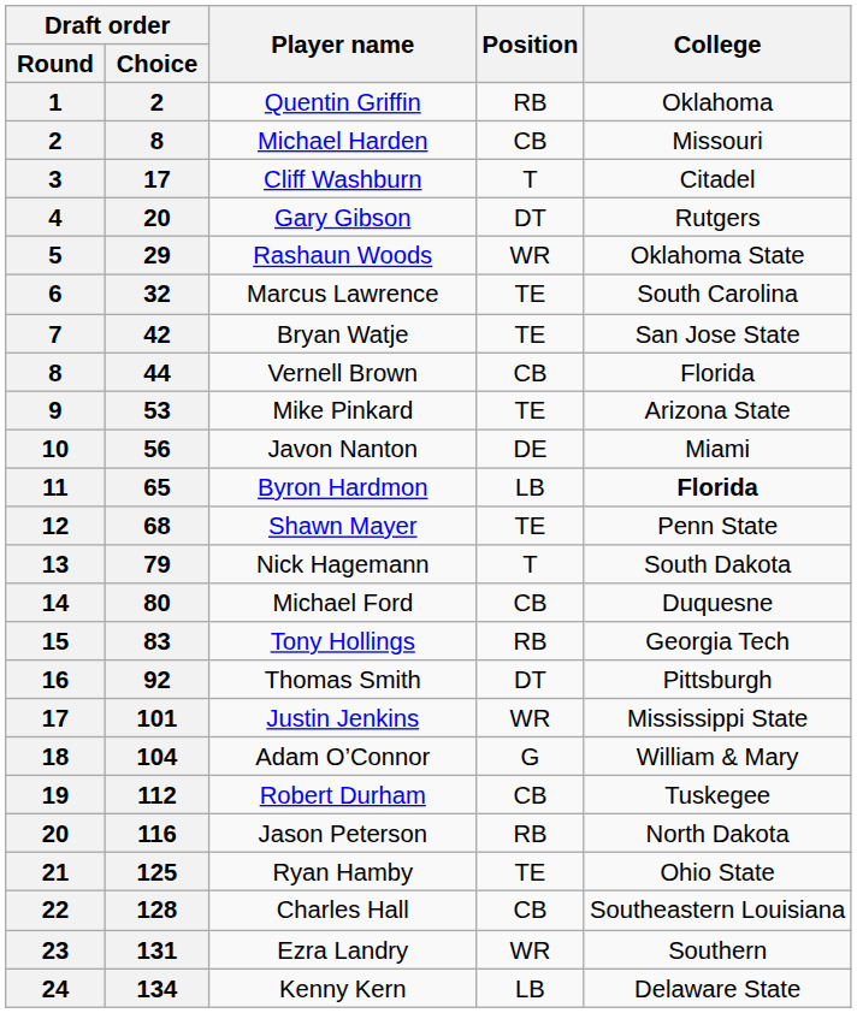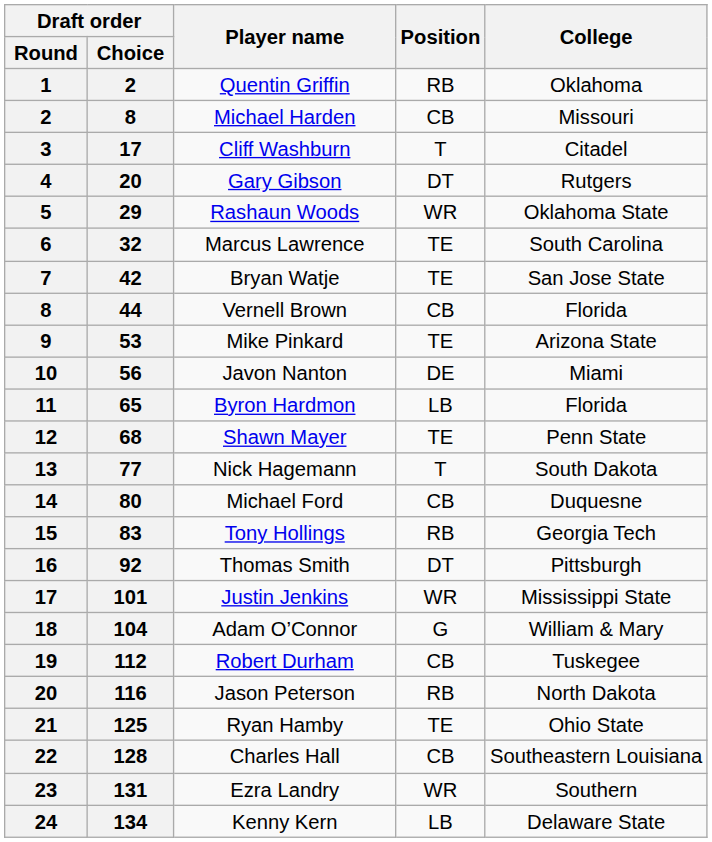 <table class="wikitable" style="font-size:95%; text-align:center">
 <tr>
 <th width="120" colspan="2">Draft order</th>
 <th width="160" rowspan="2">Player name</th>
 <th width="60"  rowspan="2">Position</th>
 <th width="160" rowspan="2">College</th>
 </tr>
 <tr>
 <th>Round</th>
 <th>Choice</th>
 </tr>
 <tr>
 <th>1</th>
 <th>2</th>
 <td><a href='#'>Quentin Griffin</a></td>
 <td>RB</td>
 <td>Oklahoma</td>
 </tr>
 <tr>
 <th>2</th>
 <th>8</th>
 <td><a href='#'>Michael Harden</a></td>
 <td>CB</td>
 <td>Missouri</td>
 </tr>
 <tr>
 <th>3</th>
 <th>17</th>
 <td><a href='#'>Cliff Washburn</a></td>
 <td>T</td>
 <td>Citadel</td>
 </tr>
 <tr>
 <th>4</th>
 <th>20</th>
 <td><a href='#'>Gary Gibson</a></td>
 <td>DT</td>
 <td>Rutgers</td>
 </tr>
 <tr>
 <th>5</th>
 <th>29</th>
 <td><a href='#'>Rashaun Woods</a></td>
 <td>WR</td>
 <td>Oklahoma State</td>
 </tr>
 <tr>
 <th>6</th>
 <th>32</th>
 <td>Marcus Lawrence</td>
 <td>TE</td>
 <td>South Carolina</td>
 </tr>
 <tr>
 <th>7</th>
 <th>42</th>
 <td>Bryan Watje</td>
 <td>TE</td>
 <td>San Jose State</td>
 </tr>
 <tr>
 <th>8</th>
 <th>44</th>
 <td>Vernell Brown</td>
 <td>CB</td>
 <td>Florida</td>
 </tr>
 <tr>
 <th>9</th>
 <th>53</th>
 <td>Mike Pinkard</td>
 <td>TE</td>
 <td>Arizona State</td>
 </tr>
 <tr>
 <th>10</th>
 <th>56</th>
 <td>Javon Nanton</td>
 <td>DE</td>
 <td>Miami</td>
 </tr>
 <tr>
 <th>11</th>
 <th>65</th>
 <td><a href='#'>Byron Hardmon</a></td>
 <td>LB</td>
-<td><strong>Florida</strong></td>
+<td>Florida</td>
 </tr>
 <tr>
 <th>12</th>
 <th>68</th>
 <td><a href='#'>Shawn Mayer</a></td>
 <td>TE</td>
 <td>Penn State</td>
 </tr>
 <tr>
 <th>13</th>
-<th>79</th>
+<th>77</th>
 <td>Nick Hagemann</td>
 <td>T</td>
 <td>South Dakota</td>
 </tr>
 <tr>
 <th>14</th>
 <th>80</th>
 <td>Michael Ford</td>
 <td>CB</td>
 <td>Duquesne</td>
 </tr>
 <tr>
 <th>15</th>
 <th>83</th>
 <td><a href='#'>Tony Hollings</a></td>
 <td>RB</td>
 <td>Georgia Tech</td>
 </tr>
 <tr>
 <th>16</th>
 <th>92</th>
 <td>Thomas Smith</td>
 <td>DT</td>
 <td>Pittsburgh</td>
 </tr>
 <tr>
 <th>17</th>
 <th>101</th>
 <td><a href='#'>Justin Jenkins</a></td>
 <td>WR</td>
 <td>Mississippi State</td>
 </tr>
 <tr>
 <th>18</th>
 <th>104</th>
 <td>Adam O’Connor</td>
 <td>G</td>
 <td>William & Mary</td>
 </tr>
 <tr>
 <th>19</th>
 <th>112</th>
 <td><a href='#'>Robert Durham</a></td>
 <td>CB</td>
 <td>Tuskegee</td>
 </tr>
 <tr>
 <th>20</th>
 <th>116</th>
 <td>Jason Peterson</td>
 <td>RB</td>
 <td>North Dakota</td>
 </tr>
 <tr>
 <th>21</th>
 <th>125</th>
 <td>Ryan Hamby</td>
 <td>TE</td>
 <td>Ohio State</td>
 </tr>
 <tr>
 <th>22</th>
 <th>128</th>
 <td>Charles Hall</td>
 <td>CB</td>
 <td>Southeastern Louisiana</td>
 </tr>
 <tr>
 <th>23</th>
 <th>131</th>
 <td>Ezra Landry</td>
 <td>WR</td>
 <td>Southern</td>
 </tr>
 <tr>
 <th>24</th>
 <th>134</th>
 <td>Kenny Kern</td>
 <td>LB</td>
 <td>Delaware State</td>
 </tr>
 </table>
